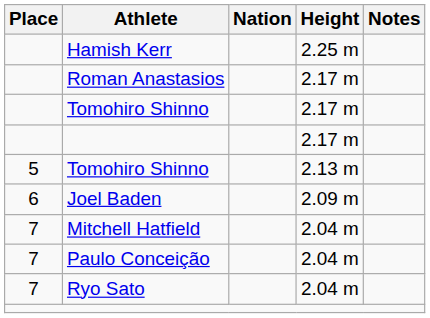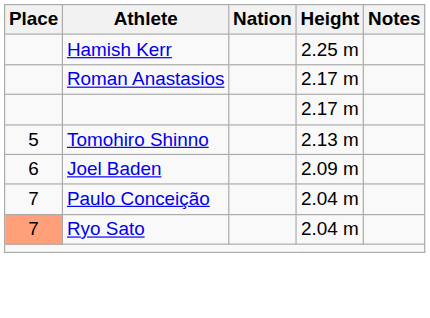 <table class="wikitable mw-datatable sortable" style="text-align:center;">
 <tr>
 <th scope="col">Place</th>
 <th scope="col">Athlete</th>
 <th scope="col">Nation</th>
 <th scope="col">Height</th>
 <th scope="col">Notes</th>
 </tr>
 <tr>
 <td></td>
 <td align="left"><a href='#'>Hamish Kerr</a></td>
 <td align="left"></td>
 <td>2.25 m</td>
 <td></td>
 </tr>
 <tr>
 <td></td>
 <td align="left"><a href='#'>Roman Anastasios</a></td>
-<td align="left"></td>
-<td>2.17 m</td>
-<td></td>
-</tr>
-<tr>
-<td></td>
-<td align="left"><a href='#'>Tomohiro Shinno</a></td>
 <td align="left"></td>
 <td>2.17 m</td>
 <td></td>
 </tr>
 <tr>
 <td></td>
 <td align="left"></td>
 <td align="left"></td>
 <td>2.17 m</td>
 <td></td>
 </tr>
 <tr>
 <td>5</td>
 <td align="left"><a href='#'>Tomohiro Shinno</a></td>
 <td align="left"></td>
 <td>2.13 m</td>
 <td></td>
 </tr>
 <tr>
 <td>6</td>
 <td align="left"><a href='#'>Joel Baden</a></td>
 <td align="left"></td>
 <td>2.09 m</td>
 <td></td>
 </tr>
 <tr>
 <td>7</td>
-<td align="left"><a href='#'>Mitchell Hatfield</a></td>
-<td align="left"></td>
-<td>2.04 m</td>
-<td></td>
-</tr>
-<tr>
-<td>7</td>
 <td align="left"><a href='#'>Paulo Conceição</a></td>
 <td align="left"></td>
 <td>2.04 m</td>
 <td></td>
 </tr>
 <tr>
-<td>7</td>
+<td style="background: lightsalmon;">7</td>
 <td align="left"><a href='#'>Ryo Sato</a></td>
 <td align="left"></td>
 <td>2.04 m</td>
 <td></td>
 </tr>
 <tr class="sortbottom">
 <td colspan="5"></td>
 </tr>
 </table>
